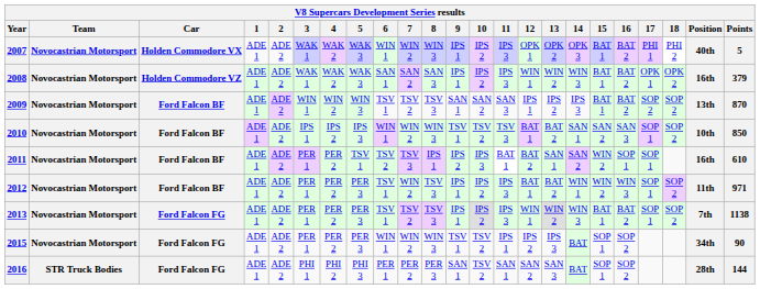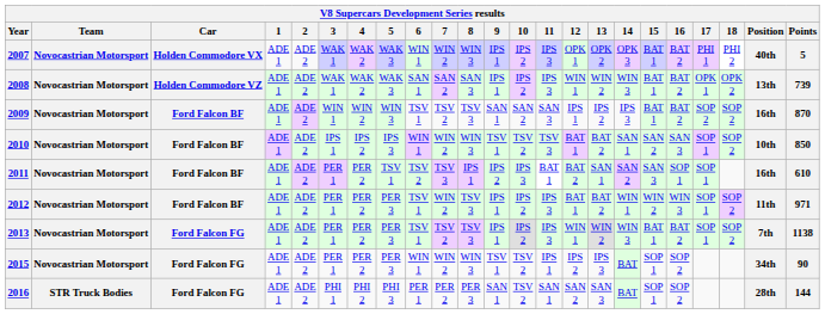 <table class="wikitable" style="text-align:center; font-size:85%">
 <tr>
 <th colspan=23><a href='#'>V8 Supercars Development Series</a> results</th>
 </tr>
 <tr>
 <th>Year</th>
 <th>Team</th>
 <th>Car</th>
 <th>1</th>
 <th>2</th>
 <th>3</th>
 <th>4</th>
 <th>5</th>
 <th>6</th>
 <th>7</th>
 <th>8</th>
 <th>9</th>
 <th>10</th>
 <th>11</th>
 <th>12</th>
 <th>13</th>
 <th>14</th>
 <th>15</th>
 <th>16</th>
 <th>17</th>
 <th>18</th>
 <th>Position</th>
 <th>Points</th>
 </tr>
 <tr>
 <th><a href='#'>2007</a></th>
 <th nowrap><a href='#'>Novocastrian Motorsport</a></th>
 <th nowrap><a href='#'>Holden Commodore VX</a></th>
 <td><a href='#'>ADE<br>1</a></td>
 <td><a href='#'>ADE<br>2</a></td>
 <td style="background:#cfcfff;"><a href='#'>WAK<br>1</a><br></td>
 <td style="background:#efcfff;"><a href='#'>WAK<br>2</a><br></td>
 <td style="background:#cfcfff;"><a href='#'>WAK<br>3</a><br></td>
 <td style="background:#dfffdf;"><a href='#'>WIN<br>1</a><br></td>
 <td style="background:#cfcfff;"><a href='#'>WIN<br>2</a><br></td>
 <td style="background:#cfcfff;"><a href='#'>WIN<br>3</a><br></td>
 <td style="background:#cfcfff;"><a href='#'>IPS<br>1</a><br></td>
 <td style="background:#efcfff;"><a href='#'>IPS<br>2</a><br></td>
 <td style="background:#cfcfff;"><a href='#'>IPS<br>3</a><br></td>
 <td style="background:#dfffdf;"><a href='#'>OPK<br>1</a><br></td>
 <td style="background:#cfcfff;"><a href='#'>OPK<br>2</a><br></td>
 <td style="background:#efcfff;"><a href='#'>OPK<br>3</a><br></td>
 <td style="background:#cfcfff;"><a href='#'>BAT<br>1</a><br></td>
 <td style="background:#efcfff;"><a href='#'>BAT<br>2</a><br></td>
 <td style="background:#efcfff;"><a href='#'>PHI<br>1</a><br></td>
 <td style="background:#ffffff;"><a href='#'>PHI<br>2</a><br></td>
 <th>40th</th>
 <th>5</th>
 </tr>
 <tr>
 <th><a href='#'>2008</a></th>
 <th>Novocastrian Motorsport</th>
 <th><a href='#'>Holden Commodore VZ</a></th>
 <td style="background:#dfffdf;"><a href='#'>ADE<br>1</a><br></td>
 <td style="background:#dfffdf;"><a href='#'>ADE<br>2</a><br></td>
 <td style="background:#dfffdf;"><a href='#'>WAK<br>1</a><br></td>
 <td style="background:#dfffdf;"><a href='#'>WAK<br>2</a><br></td>
 <td style="background:#dfffdf;"><a href='#'>WAK<br>3</a><br></td>
 <td style="background:#dfffdf;"><a href='#'>SAN<br>1</a><br></td>
 <td style="background:#efcfff;"><a href='#'>SAN<br>2</a><br></td>
 <td style="background:#dfffdf;"><a href='#'>SAN<br>3</a><br></td>
 <td style="background:#dfffdf;"><a href='#'>IPS<br>1</a><br></td>
 <td style="background:#efcfff;"><a href='#'>IPS<br>2</a><br></td>
 <td style="background:#dfffdf;"><a href='#'>IPS<br>3</a><br></td>
 <td style="background:#dfffdf;"><a href='#'>WIN<br>1</a><br></td>
 <td style="background:#dfffdf;"><a href='#'>WIN<br>2</a><br></td>
 <td style="background:#dfffdf;"><a href='#'>WIN<br>3</a><br></td>
 <td style="background:#dfffdf;"><a href='#'>BAT<br>1</a><br></td>
 <td style="background:#dfffdf;"><a href='#'>BAT<br>2</a><br></td>
 <td style="background:#dfffdf;"><a href='#'>OPK<br>1</a><br></td>
 <td style="background:#dfffdf;"><a href='#'>OPK<br>2</a><br></td>
-<th>16th</th>
-<th>379</th>
+<th>13th</th>
+<th>739</th>
 </tr>
 <tr>
 <th><a href='#'>2009</a></th>
 <th>Novocastrian Motorsport</th>
 <th><a href='#'>Ford Falcon BF</a></th>
 <td style="background:#dfffdf;"><a href='#'>ADE<br>1</a><br></td>
 <td style="background:#efcfff;"><a href='#'>ADE<br>2</a><br></td>
 <td style="background:#dfffdf;"><a href='#'>WIN<br>1</a><br></td>
 <td style="background:#dfffdf;"><a href='#'>WIN<br>2</a><br></td>
 <td style="background:#dfffdf;"><a href='#'>WIN<br>3</a><br></td>
 <td><a href='#'>TSV<br>1</a></td>
 <td><a href='#'>TSV<br>2</a></td>
 <td><a href='#'>TSV<br>3</a></td>
 <td><a href='#'>SAN<br>1</a></td>
 <td><a href='#'>SAN<br>2</a></td>
 <td><a href='#'>SAN<br>3</a></td>
 <td><a href='#'>IPS<br>1</a></td>
 <td><a href='#'>IPS<br>2</a></td>
 <td><a href='#'>IPS<br>3</a></td>
 <td style="background:#dfffdf;"><a href='#'>BAT<br>1</a><br></td>
 <td style="background:#dfffdf;"><a href='#'>BAT<br>2</a><br></td>
 <td style="background:#dfffdf;"><a href='#'>SOP<br>2</a><br></td>
 <td style="background:#dfffdf;"><a href='#'>SOP<br>2</a><br></td>
-<th>13th</th>
+<th>16th</th>
 <th>870</th>
 </tr>
 <tr>
 <th><a href='#'>2010</a></th>
 <th>Novocastrian Motorsport</th>
 <th>Ford Falcon BF</th>
 <td style="background:#efcfff;"><a href='#'>ADE<br>1</a><br></td>
 <td style="background:#dfffdf;"><a href='#'>ADE<br>2</a><br></td>
 <td style="background:#dfffdf;"><a href='#'>IPS<br>1</a><br></td>
 <td style="background:#dfffdf;"><a href='#'>IPS<br>2</a><br></td>
 <td style="background:#dfffdf;"><a href='#'>IPS<br>3</a><br></td>
 <td style="background:#efcfff;"><a href='#'>WIN<br>1</a><br></td>
 <td style="background:#dfffdf;"><a href='#'>WIN<br>2</a><br></td>
 <td style="background:#dfffdf;"><a href='#'>WIN<br>3</a><br></td>
 <td style="background:#dfffdf;"><a href='#'>TSV<br>1</a><br></td>
 <td style="background:#dfffdf;"><a href='#'>TSV<br>2</a><br></td>
 <td style="background:#dfffdf;"><a href='#'>TSV<br>3</a><br></td>
 <td style="background:#efcfff;"><a href='#'>BAT<br>1</a><br></td>
 <td style="background:#dfffdf;"><a href='#'>BAT<br>2</a><br></td>
 <td style="background:#dfffdf;"><a href='#'>SAN<br>1</a><br></td>
 <td style="background:#dfffdf;"><a href='#'>SAN<br>2</a><br></td>
 <td style="background:#dfffdf;"><a href='#'>SAN<br>3</a><br></td>
 <td style="background:#efcfff;"><a href='#'>SOP<br>1</a><br></td>
 <td style="background:#dfffdf;"><a href='#'>SOP<br>2</a><br></td>
 <th>10th</th>
 <th>850</th>
 </tr>
 <tr>
 <th><a href='#'>2011</a></th>
 <th>Novocastrian Motorsport</th>
 <th>Ford Falcon BF</th>
 <td style="background:#dfffdf;"><a href='#'>ADE<br>1</a><br></td>
 <td style="background:#efcfff;"><a href='#'>ADE<br>2</a><br></td>
 <td style="background:#efcfff;"><a href='#'>PER<br>1</a><br></td>
 <td style="background:#dfffdf;"><a href='#'>PER<br>2</a><br></td>
 <td style="background:#dfffdf;"><a href='#'>TSV<br>1</a><br></td>
 <td style="background:#dfffdf;"><a href='#'>TSV<br>2</a><br></td>
 <td style="background:#efcfff;"><a href='#'>TSV<br>3</a><br></td>
 <td style="background:#efcfff;"><a href='#'>IPS<br>1</a><br></td>
 <td style="background:#dfffdf;"><a href='#'>IPS<br>2</a><br></td>
 <td style="background:#dfffdf;"><a href='#'>IPS<br>3</a><br></td>
 <td style="background:#ffffff;"><a href='#'>BAT<br>1</a><br></td>
 <td style="background:#dfffdf;"><a href='#'>BAT<br>2</a><br></td>
 <td style="background:#dfffdf;"><a href='#'>SAN<br>1</a><br></td>
 <td style="background:#efcfff;"><a href='#'>SAN<br>2</a><br></td>
-<td style="background:#dfffdf;"><a href='#'>WIN<br>2</a><br></td>
+<td style="background:#dfffdf;"><a href='#'>SAN<br>3</a><br></td>
 <td style="background:#dfffdf;"><a href='#'>SOP<br>1</a><br></td>
 <td style="background:#dfffdf;"><a href='#'>SOP<br>1</a><br></td>
 <td></td>
 <th>16th</th>
 <th>610</th>
 </tr>
 <tr>
 <th><a href='#'>2012</a></th>
 <th>Novocastrian Motorsport</th>
 <th>Ford Falcon BF</th>
 <td style="background:#dfffdf;"><a href='#'>ADE<br>1</a><br></td>
 <td style="background:#dfffdf;"><a href='#'>ADE<br>2</a><br></td>
 <td style="background:#dfffdf;"><a href='#'>PER<br>1</a><br></td>
 <td style="background:#dfffdf;"><a href='#'>PER<br>2</a><br></td>
 <td style="background:#dfffdf;"><a href='#'>PER<br>3</a><br></td>
 <td style="background:#dfffdf;"><a href='#'>TSV<br>1</a><br></td>
 <td style="background:#dfffdf;"><a href='#'>WIN<br>2</a><br></td>
 <td style="background:#dfffdf;"><a href='#'>TSV<br>3</a><br></td>
 <td style="background:#dfffdf;"><a href='#'>IPS<br>1</a><br></td>
 <td style="background:#dfffdf;"><a href='#'>IPS<br>2</a><br></td>
 <td style="background:#dfffdf;"><a href='#'>IPS<br>3</a><br></td>
 <td style="background:#dfffdf;"><a href='#'>BAT<br>1</a><br></td>
 <td style="background:#dfffdf;"><a href='#'>BAT<br>2</a><br></td>
 <td style="background:#dfffdf;"><a href='#'>WIN<br>1</a><br></td>
 <td style="background:#dfffdf;"><a href='#'>WIN<br>2</a><br></td>
 <td style="background:#dfffdf;"><a href='#'>WIN<br>3</a><br></td>
 <td style="background:#dfffdf;"><a href='#'>SOP<br>1</a><br></td>
 <td style="background:#efcfff;"><a href='#'>SOP<br>2</a><br></td>
 <th>11th</th>
 <th>971</th>
 </tr>
 <tr>
 <th><a href='#'>2013</a></th>
 <th>Novocastrian Motorsport</th>
 <th><a href='#'>Ford Falcon FG</a></th>
 <td style="background:#dfffdf;"><a href='#'>ADE<br>1</a><br></td>
 <td style="background:#dfffdf;"><a href='#'>ADE<br>2</a><br></td>
 <td style="background:#dfffdf;"><a href='#'>PER<br>1</a><br></td>
 <td style="background:#dfffdf;"><a href='#'>PER<br>2</a><br></td>
 <td style="background:#dfffdf;"><a href='#'>PER<br>3</a><br></td>
 <td style="background:#dfffdf;"><a href='#'>TSV<br>1</a><br></td>
 <td style="background:#efcfff;"><a href='#'>TSV<br>2</a><br></td>
 <td style="background:#efcfff;"><a href='#'>TSV<br>3</a><br></td>
 <td style="background:#dfffdf;"><a href='#'>IPS<br>1</a><br></td>
 <td style="background:#dfdfdf;"><a href='#'>IPS<br>2</a><br></td>
 <td style="background:#dfffdf;"><a href='#'>IPS<br>3</a><br></td>
 <td style="background:#dfffdf;"><a href='#'>WIN<br>1</a><br></td>
 <td style="background:#dfdfdf;"><a href='#'>WIN<br>2</a><br></td>
 <td style="background:#dfffdf;"><a href='#'>WIN<br>3</a><br></td>
 <td style="background:#dfffdf;"><a href='#'>BAT<br>1</a><br></td>
 <td style="background:#dfffdf;"><a href='#'>BAT<br>2</a><br></td>
 <td style="background:#dfffdf;"><a href='#'>SOP<br>1</a><br></td>
 <td style="background:#dfffdf;"><a href='#'>SOP<br>2</a><br></td>
 <th>7th</th>
 <th>1138</th>
 </tr>
 <tr>
 <th><a href='#'>2015</a></th>
 <th>Novocastrian Motorsport</th>
 <th>Ford Falcon FG</th>
 <td><a href='#'>ADE<br>1</a></td>
 <td><a href='#'>ADE<br>2</a></td>
 <td><a href='#'>PER<br>1</a></td>
 <td><a href='#'>PER<br>2</a></td>
 <td><a href='#'>PER<br>3</a></td>
 <td><a href='#'>WIN<br>1</a></td>
 <td><a href='#'>WIN<br>2</a></td>
 <td><a href='#'>WIN<br>3</a></td>
 <td><a href='#'>TSV<br>1</a></td>
 <td><a href='#'>TSV<br>2</a></td>
 <td><a href='#'>IPS<br>1</a></td>
 <td><a href='#'>IPS<br>2</a></td>
 <td><a href='#'>IPS<br>3</a></td>
 <td style="background: #dfffdf"><a href='#'>BAT</a><br></td>
 <td><a href='#'>SOP<br>1</a></td>
 <td><a href='#'>SOP<br>2</a></td>
 <td></td>
 <td></td>
 <th>34th</th>
 <th>90</th>
 </tr>
 <tr>
 <th><a href='#'>2016</a></th>
 <th>STR Truck Bodies</th>
 <th>Ford Falcon FG</th>
 <td><a href='#'>ADE<br>1</a></td>
 <td><a href='#'>ADE<br>2</a></td>
 <td><a href='#'>PHI<br>1</a></td>
 <td><a href='#'>PHI<br>2</a></td>
 <td><a href='#'>PHI<br>3</a></td>
 <td><a href='#'>PER<br>1</a></td>
 <td><a href='#'>PER<br>2</a></td>
 <td><a href='#'>PER<br>3</a></td>
 <td><a href='#'>SAN<br>1</a></td>
 <td><a href='#'>TSV<br>2</a></td>
 <td><a href='#'>SAN<br>1</a></td>
 <td><a href='#'>SAN<br>2</a></td>
 <td><a href='#'>SAN<br>3</a></td>
 <td style="background: #dfffdf"><a href='#'>BAT</a><br></td>
 <td><a href='#'>SOP<br>1</a></td>
 <td><a href='#'>SOP<br>2</a></td>
 <td></td>
 <td></td>
 <th>28th</th>
 <th>144</th>
 </tr>
 </table>
